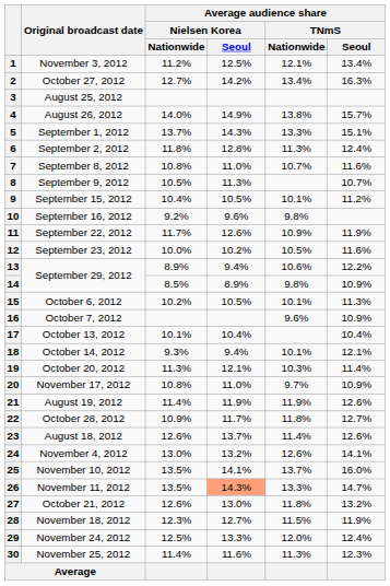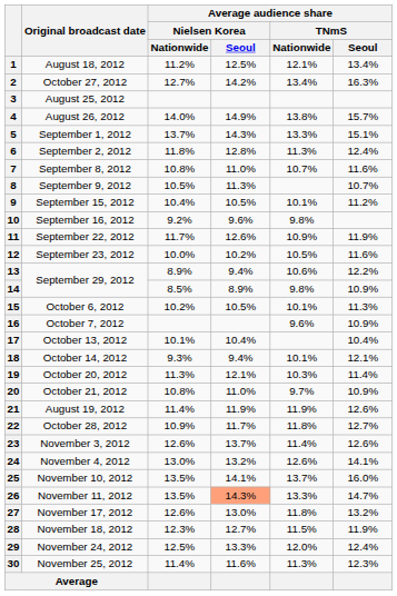 <table class="wikitable" style="text-align:center;">
 <tr>
 <th rowspan="3"></th>
 <th rowspan="3">Original broadcast date</th>
 <th colspan="4">Average audience share</th>
 </tr>
 <tr>
 <th colspan="2">Nielsen Korea</th>
 <th colspan="2">TNmS</th>
 </tr>
 <tr>
 <th width="80">Nationwide</th>
 <th width="80"><a href='#'>Seoul</a></th>
 <th width="80">Nationwide</th>
 <th width="80">Seoul</th>
 </tr>
 <tr>
 <th>1</th>
-<td>November 3, 2012</td>
+<td>August 18, 2012</td>
 <td>11.2%</td>
 <td>12.5%</td>
 <td>12.1%</td>
 <td>13.4%</td>
 </tr>
 <tr>
 <th>2</th>
 <td>October 27, 2012</td>
 <td>12.7%</td>
 <td>14.2%</td>
 <td>13.4%</td>
 <td>16.3%</td>
 </tr>
 <tr>
 <th>3</th>
 <td>August 25, 2012</td>
 <td><strong></strong></td>
 <td><strong></strong></td>
 <td><strong></strong></td>
 <td><strong></strong></td>
 </tr>
 <tr>
 <th>4</th>
 <td>August 26, 2012</td>
 <td>14.0%</td>
 <td>14.9%</td>
 <td>13.8%</td>
 <td>15.7%</td>
 </tr>
 <tr>
 <th>5</th>
 <td>September 1, 2012</td>
 <td>13.7%</td>
 <td>14.3%</td>
 <td>13.3%</td>
 <td>15.1%</td>
 </tr>
 <tr>
 <th>6</th>
 <td>September 2, 2012</td>
 <td>11.8%</td>
 <td>12.8%</td>
 <td>11.3%</td>
 <td>12.4%</td>
 </tr>
 <tr>
 <th>7</th>
 <td>September 8, 2012</td>
 <td>10.8%</td>
 <td>11.0%</td>
 <td>10.7%</td>
 <td>11.6%</td>
 </tr>
 <tr>
 <th>8</th>
 <td>September 9, 2012</td>
 <td>10.5%</td>
 <td>11.3%</td>
 <td><strong></strong></td>
 <td>10.7%</td>
 </tr>
 <tr>
 <th>9</th>
 <td>September 15, 2012</td>
 <td>10.4%</td>
 <td>10.5%</td>
 <td>10.1%</td>
 <td>11.2%</td>
 </tr>
 <tr>
 <th>10</th>
 <td>September 16, 2012</td>
 <td>9.2%</td>
 <td>9.6%</td>
 <td>9.8%</td>
 <td><strong></strong></td>
 </tr>
 <tr>
 <th>11</th>
 <td>September 22, 2012</td>
 <td>11.7%</td>
 <td>12.6%</td>
 <td>10.9%</td>
 <td>11.9%</td>
 </tr>
 <tr>
 <th>12</th>
 <td>September 23, 2012</td>
 <td>10.0%</td>
 <td>10.2%</td>
 <td>10.5%</td>
 <td>11.6%</td>
 </tr>
 <tr>
 <th>13</th>
 <td rowspan="2">September 29, 2012</td>
 <td>8.9%</td>
 <td>9.4%</td>
 <td>10.6%</td>
 <td>12.2%</td>
 </tr>
 <tr>
 <th>14</th>
 <td>8.5%</td>
 <td>8.9%</td>
 <td>9.8%</td>
 <td>10.9%</td>
 </tr>
 <tr>
 <th>15</th>
 <td>October 6, 2012</td>
 <td>10.2%</td>
 <td>10.5%</td>
 <td>10.1%</td>
 <td>11.3%</td>
 </tr>
 <tr>
 <th>16</th>
 <td>October 7, 2012</td>
 <td><strong></strong></td>
 <td><strong></strong></td>
 <td>9.6%</td>
 <td>10.9%</td>
 </tr>
 <tr>
 <th>17</th>
 <td>October 13, 2012</td>
 <td>10.1%</td>
 <td>10.4%</td>
 <td><strong></strong></td>
 <td>10.4%</td>
 </tr>
 <tr>
 <th>18</th>
 <td>October 14, 2012</td>
 <td>9.3%</td>
 <td>9.4%</td>
 <td>10.1%</td>
 <td>12.1%</td>
 </tr>
 <tr>
 <th>19</th>
 <td>October 20, 2012</td>
 <td>11.3%</td>
 <td>12.1%</td>
 <td>10.3%</td>
 <td>11.4%</td>
 </tr>
 <tr>
 <th>20</th>
-<td>November 17, 2012</td>
+<td>October 21, 2012</td>
 <td>10.8%</td>
 <td>11.0%</td>
 <td>9.7%</td>
 <td>10.9%</td>
 </tr>
 <tr>
 <th>21</th>
 <td>August 19, 2012</td>
 <td>11.4%</td>
 <td>11.9%</td>
 <td>11.9%</td>
 <td>12.6%</td>
 </tr>
 <tr>
 <th>22</th>
 <td>October 28, 2012</td>
 <td>10.9%</td>
 <td>11.7%</td>
 <td>11.8%</td>
 <td>12.7%</td>
 </tr>
 <tr>
 <th>23</th>
-<td>August 18, 2012</td>
+<td>November 3, 2012</td>
 <td>12.6%</td>
 <td>13.7%</td>
 <td>11.4%</td>
 <td>12.6%</td>
 </tr>
 <tr>
 <th>24</th>
 <td>November 4, 2012</td>
 <td>13.0%</td>
 <td>13.2%</td>
 <td>12.6%</td>
 <td>14.1%</td>
 </tr>
 <tr>
 <th>25</th>
 <td>November 10, 2012</td>
 <td>13.5%</td>
 <td>14.1%</td>
 <td>13.7%</td>
 <td>16.0%</td>
 </tr>
 <tr>
 <th>26</th>
 <td>November 11, 2012</td>
 <td>13.5%</td>
 <td style="background: lightsalmon;">14.3%</td>
 <td>13.3%</td>
 <td>14.7%</td>
 </tr>
 <tr>
 <th>27</th>
-<td>October 21, 2012</td>
+<td>November 17, 2012</td>
 <td>12.6%</td>
 <td>13.0%</td>
 <td>11.8%</td>
 <td>13.2%</td>
 </tr>
 <tr>
 <th>28</th>
 <td>November 18, 2012</td>
 <td>12.3%</td>
 <td>12.7%</td>
 <td>11.5%</td>
 <td>11.9%</td>
 </tr>
 <tr>
 <th>29</th>
 <td>November 24, 2012</td>
 <td>12.5%</td>
 <td>13.3%</td>
 <td>12.0%</td>
 <td>12.4%</td>
 </tr>
 <tr>
 <th>30</th>
 <td>November 25, 2012</td>
 <td>11.4%</td>
 <td>11.6%</td>
 <td>11.3%</td>
 <td>12.3%</td>
 </tr>
 <tr>
 <th colspan="2">Average</th>
 <th></th>
 <th></th>
 <th></th>
 <th></th>
 </tr>
 </table>
